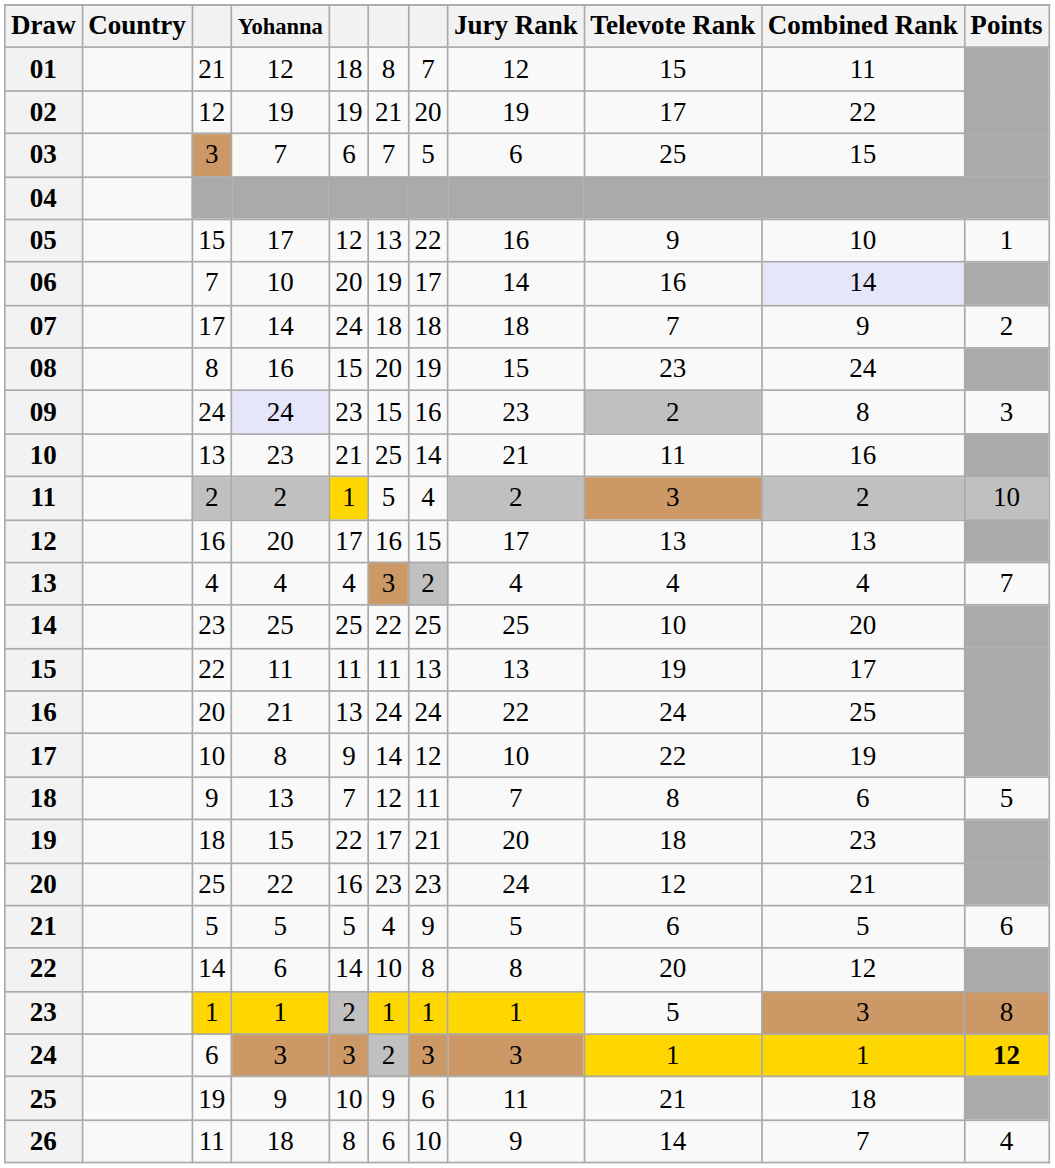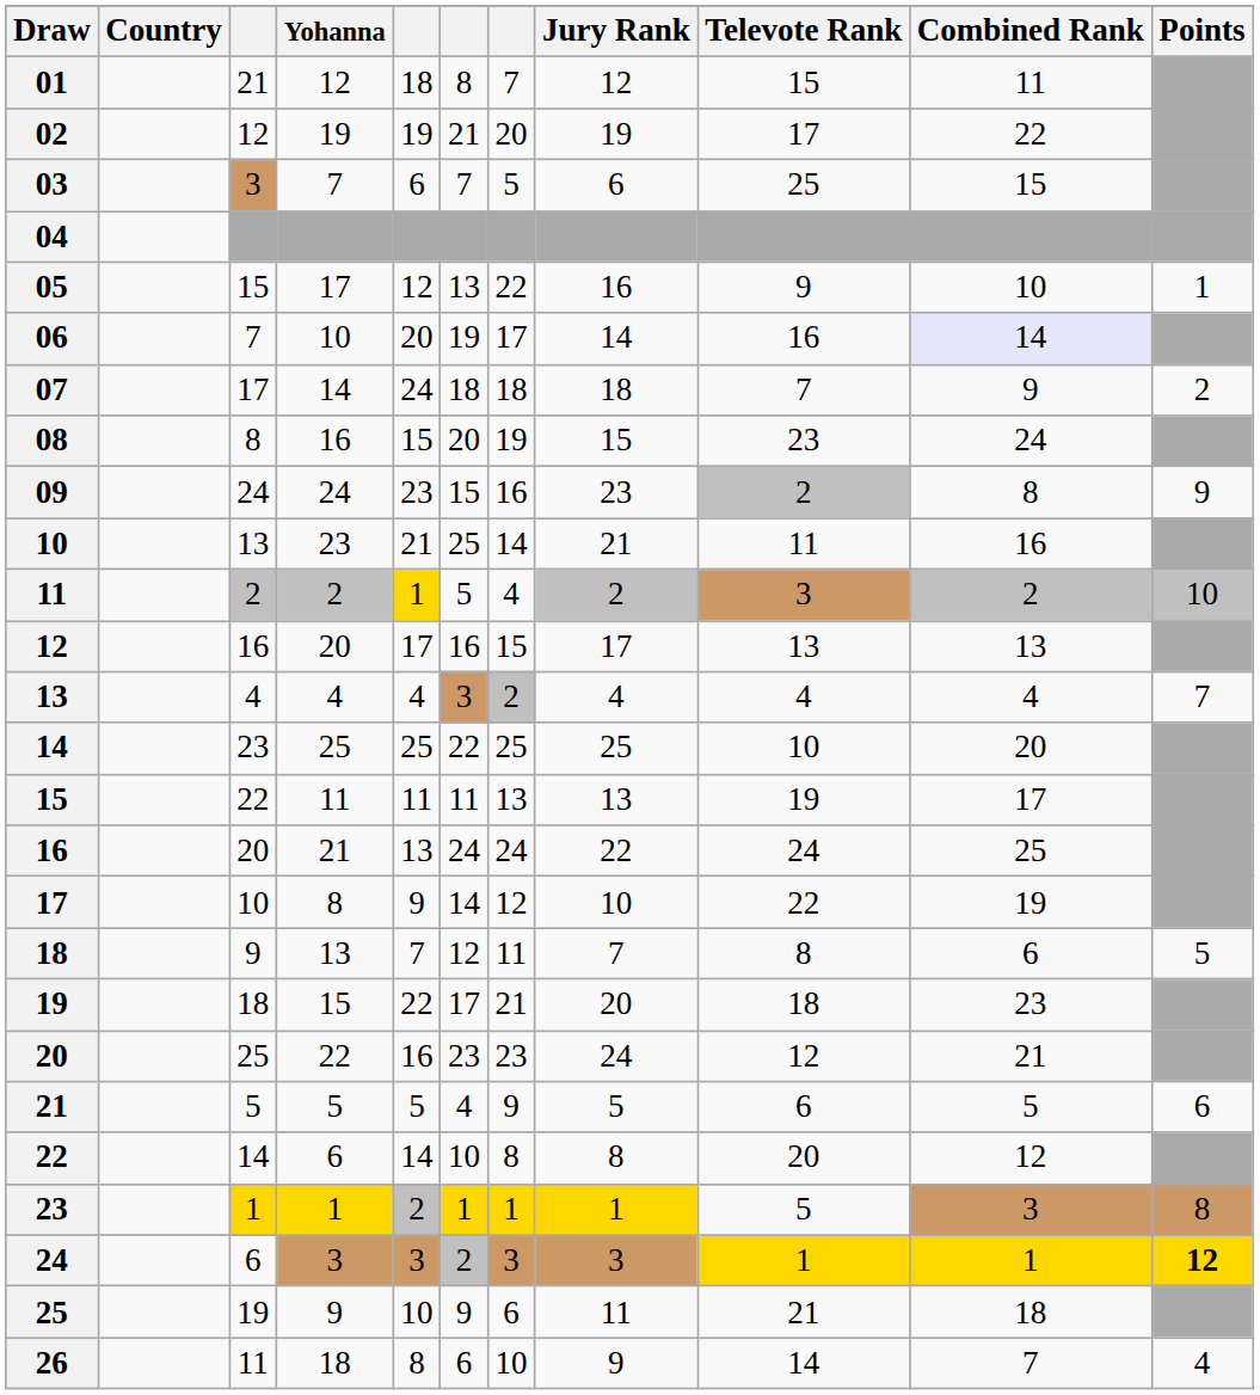 <table class="sortable wikitable collapsible plainrowheaders" style="text-align:center;">
 <tr>
 </tr>
 <tr>
 <th scope="col">Draw</th>
 <th scope="col">Country</th>
 <th scope="col"><small></small></th>
 <th scope="col"><small>Yohanna</small></th>
 <th scope="col"><small></small></th>
 <th scope="col"><small></small></th>
 <th scope="col"><small></small></th>
 <th scope="col">Jury Rank</th>
 <th scope="col">Televote Rank</th>
 <th scope="col">Combined Rank</th>
 <th scope="col">Points</th>
 </tr>
 <tr>
 <th scope="row" style="text-align:center;">01</th>
 <td style="text-align:left;"></td>
 <td>21</td>
 <td>12</td>
 <td>18</td>
 <td>8</td>
 <td>7</td>
 <td>12</td>
 <td>15</td>
 <td>11</td>
 <td style="background:#AAAAAA;"></td>
 </tr>
 <tr>
 <th scope="row" style="text-align:center;">02</th>
 <td style="text-align:left;"></td>
 <td>12</td>
 <td>19</td>
 <td>19</td>
 <td>21</td>
 <td>20</td>
 <td>19</td>
 <td>17</td>
 <td>22</td>
 <td style="background:#AAAAAA;"></td>
 </tr>
 <tr>
 <th scope="row" style="text-align:center;">03</th>
 <td style="text-align:left;"></td>
 <td style="background:#CC9966;">3</td>
 <td>7</td>
 <td>6</td>
 <td>7</td>
 <td>5</td>
 <td>6</td>
 <td>25</td>
 <td>15</td>
 <td style="background:#AAAAAA;"></td>
 </tr>
 <tr class="sortbottom">
 <th scope="row" style="text-align:center;">04</th>
 <td style="text-align:left;"></td>
 <td style="background:#AAAAAA;"></td>
 <td style="background:#AAAAAA;"></td>
 <td style="background:#AAAAAA;"></td>
 <td style="background:#AAAAAA;"></td>
 <td style="background:#AAAAAA;"></td>
 <td style="background:#AAAAAA;"></td>
 <td style="background:#AAAAAA;"></td>
 <td style="background:#AAAAAA;"></td>
 <td style="background:#AAAAAA;"></td>
 </tr>
 <tr>
 <th scope="row" style="text-align:center;">05</th>
 <td style="text-align:left;"></td>
 <td>15</td>
 <td>17</td>
 <td>12</td>
 <td>13</td>
 <td>22</td>
 <td>16</td>
 <td>9</td>
 <td>10</td>
 <td>1</td>
 </tr>
 <tr>
 <th scope="row" style="text-align:center;">06</th>
 <td style="text-align:left;"></td>
 <td>7</td>
 <td>10</td>
 <td>20</td>
 <td>19</td>
 <td>17</td>
 <td>14</td>
 <td>16</td>
 <td style="background: lavender;">14</td>
 <td style="background:#AAAAAA;"></td>
 </tr>
 <tr>
 <th scope="row" style="text-align:center;">07</th>
 <td style="text-align:left;"></td>
 <td>17</td>
 <td>14</td>
 <td>24</td>
 <td>18</td>
 <td>18</td>
 <td>18</td>
 <td>7</td>
 <td>9</td>
 <td>2</td>
 </tr>
 <tr>
 <th scope="row" style="text-align:center;">08</th>
 <td style="text-align:left;"></td>
 <td>8</td>
 <td>16</td>
 <td>15</td>
 <td>20</td>
 <td>19</td>
 <td>15</td>
 <td>23</td>
 <td>24</td>
 <td style="background:#AAAAAA;"></td>
 </tr>
 <tr>
 <th scope="row" style="text-align:center;">09</th>
 <td style="text-align:left;"></td>
 <td>24</td>
-<td style="background: lavender;">24</td>
+<td>24</td>
 <td>23</td>
 <td>15</td>
 <td>16</td>
 <td>23</td>
 <td style="background:silver;">2</td>
 <td>8</td>
-<td>3</td>
+<td>9</td>
 </tr>
 <tr>
 <th scope="row" style="text-align:center;">10</th>
 <td style="text-align:left;"></td>
 <td>13</td>
 <td>23</td>
 <td>21</td>
 <td>25</td>
 <td>14</td>
 <td>21</td>
 <td>11</td>
 <td>16</td>
 <td style="background:#AAAAAA;"></td>
 </tr>
 <tr>
 <th scope="row" style="text-align:center;">11</th>
 <td style="text-align:left;"></td>
 <td style="background:silver;">2</td>
 <td style="background:silver;">2</td>
 <td style="background:gold;">1</td>
 <td>5</td>
 <td>4</td>
 <td style="background:silver;">2</td>
 <td style="background:#CC9966;">3</td>
 <td style="background:silver;">2</td>
 <td style="background:silver;">10</td>
 </tr>
 <tr>
 <th scope="row" style="text-align:center;">12</th>
 <td style="text-align:left;"></td>
 <td>16</td>
 <td>20</td>
 <td>17</td>
 <td>16</td>
 <td>15</td>
 <td>17</td>
 <td>13</td>
 <td>13</td>
 <td style="background:#AAAAAA;"></td>
 </tr>
 <tr>
 <th scope="row" style="text-align:center;">13</th>
 <td style="text-align:left;"></td>
 <td>4</td>
 <td>4</td>
 <td>4</td>
 <td style="background:#CC9966;">3</td>
 <td style="background:silver;">2</td>
 <td>4</td>
 <td>4</td>
 <td>4</td>
 <td>7</td>
 </tr>
 <tr>
 <th scope="row" style="text-align:center;">14</th>
 <td style="text-align:left;"></td>
 <td>23</td>
 <td>25</td>
 <td>25</td>
 <td>22</td>
 <td>25</td>
 <td>25</td>
 <td>10</td>
 <td>20</td>
 <td style="background:#AAAAAA;"></td>
 </tr>
 <tr>
 <th scope="row" style="text-align:center;">15</th>
 <td style="text-align:left;"></td>
 <td>22</td>
 <td>11</td>
 <td>11</td>
 <td>11</td>
 <td>13</td>
 <td>13</td>
 <td>19</td>
 <td>17</td>
 <td style="background:#AAAAAA;"></td>
 </tr>
 <tr>
 <th scope="row" style="text-align:center;">16</th>
 <td style="text-align:left;"></td>
 <td>20</td>
 <td>21</td>
 <td>13</td>
 <td>24</td>
 <td>24</td>
 <td>22</td>
 <td>24</td>
 <td>25</td>
 <td style="background:#AAAAAA;"></td>
 </tr>
 <tr>
 <th scope="row" style="text-align:center;">17</th>
 <td style="text-align:left;"></td>
 <td>10</td>
 <td>8</td>
 <td>9</td>
 <td>14</td>
 <td>12</td>
 <td>10</td>
 <td>22</td>
 <td>19</td>
 <td style="background:#AAAAAA;"></td>
 </tr>
 <tr>
 <th scope="row" style="text-align:center;">18</th>
 <td style="text-align:left;"></td>
 <td>9</td>
 <td>13</td>
 <td>7</td>
 <td>12</td>
 <td>11</td>
 <td>7</td>
 <td>8</td>
 <td>6</td>
 <td>5</td>
 </tr>
 <tr>
 <th scope="row" style="text-align:center;">19</th>
 <td style="text-align:left;"></td>
 <td>18</td>
 <td>15</td>
 <td>22</td>
 <td>17</td>
 <td>21</td>
 <td>20</td>
 <td>18</td>
 <td>23</td>
 <td style="background:#AAAAAA;"></td>
 </tr>
 <tr>
 <th scope="row" style="text-align:center;">20</th>
 <td style="text-align:left;"></td>
 <td>25</td>
 <td>22</td>
 <td>16</td>
 <td>23</td>
 <td>23</td>
 <td>24</td>
 <td>12</td>
 <td>21</td>
 <td style="background:#AAAAAA;"></td>
 </tr>
 <tr>
 <th scope="row" style="text-align:center;">21</th>
 <td style="text-align:left;"></td>
 <td>5</td>
 <td>5</td>
 <td>5</td>
 <td>4</td>
 <td>9</td>
 <td>5</td>
 <td>6</td>
 <td>5</td>
 <td>6</td>
 </tr>
 <tr>
 <th scope="row" style="text-align:center;">22</th>
 <td style="text-align:left;"></td>
 <td>14</td>
 <td>6</td>
 <td>14</td>
 <td>10</td>
 <td>8</td>
 <td>8</td>
 <td>20</td>
 <td>12</td>
 <td style="background:#AAAAAA;"></td>
 </tr>
 <tr>
 <th scope="row" style="text-align:center;">23</th>
 <td style="text-align:left;"></td>
 <td style="background:gold;">1</td>
 <td style="background:gold;">1</td>
 <td style="background:silver;">2</td>
 <td style="background:gold;">1</td>
 <td style="background:gold;">1</td>
 <td style="background:gold;">1</td>
 <td>5</td>
 <td style="background:#CC9966;">3</td>
 <td style="background:#CC9966;">8</td>
 </tr>
 <tr>
 <th scope="row" style="text-align:center;">24</th>
 <td style="text-align:left;"></td>
 <td>6</td>
 <td style="background:#CC9966;">3</td>
 <td style="background:#CC9966;">3</td>
 <td style="background:silver;">2</td>
 <td style="background:#CC9966;">3</td>
 <td style="background:#CC9966;">3</td>
 <td style="background:gold;">1</td>
 <td style="background:gold;">1</td>
 <td style="background:gold;"><strong>12</strong></td>
 </tr>
 <tr>
 <th scope="row" style="text-align:center;">25</th>
 <td style="text-align:left;"></td>
 <td>19</td>
 <td>9</td>
 <td>10</td>
 <td>9</td>
 <td>6</td>
 <td>11</td>
 <td>21</td>
 <td>18</td>
 <td style="background:#AAAAAA;"></td>
 </tr>
 <tr>
 <th scope="row" style="text-align:center;">26</th>
 <td style="text-align:left;"></td>
 <td>11</td>
 <td>18</td>
 <td>8</td>
 <td>6</td>
 <td>10</td>
 <td>9</td>
 <td>14</td>
 <td>7</td>
 <td>4</td>
 </tr>
 </table>
